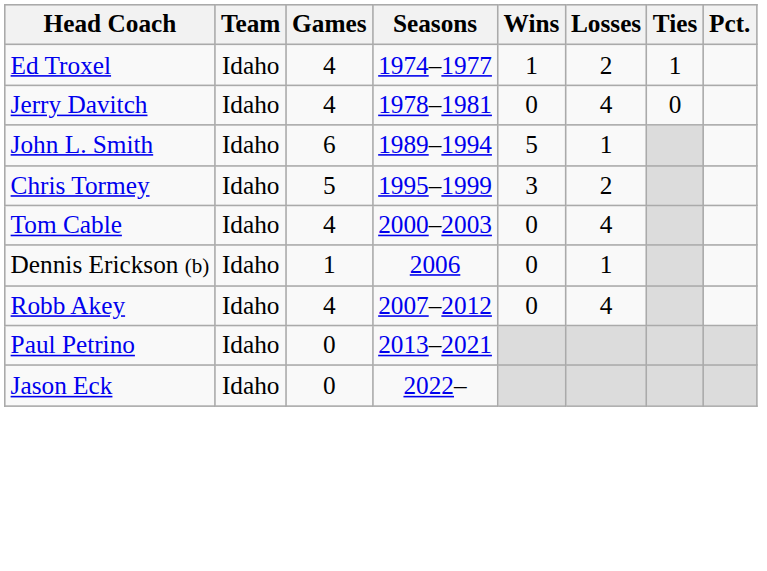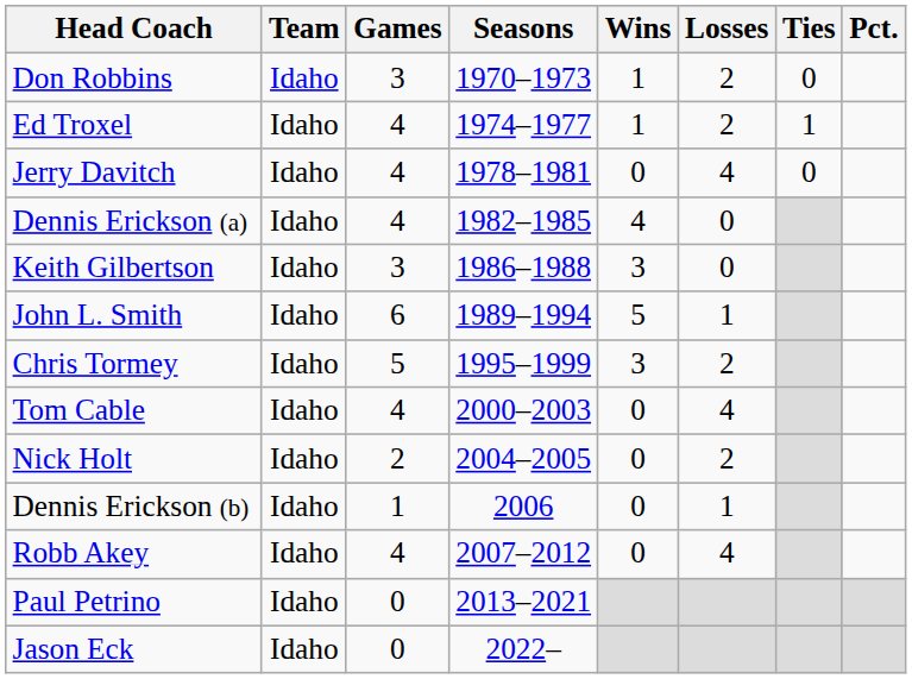 <table class="sortable wikitable" style="text-align:center">
 <tr>
 <th>Head Coach</th>
 <th>Team</th>
 <th>Games</th>
 <th>Seasons</th>
 <th>Wins</th>
 <th>Losses</th>
 <th>Ties</th>
 <th>Pct.</th>
+</tr>
+<tr>
+<td align=left><a href='#'>Don Robbins</a></td>
+<td><a href='#'>Idaho</a></td>
+<td>3</td>
+<td><a href='#'>1970</a>–<a href='#'>1973</a></td>
+<td>1</td>
+<td>2</td>
+<td>0</td>
+<td></td>
 </tr>
 <tr>
 <td align=left><a href='#'>Ed Troxel</a></td>
 <td>Idaho</td>
 <td>4</td>
 <td><a href='#'>1974</a>–<a href='#'>1977</a></td>
 <td>1</td>
 <td>2</td>
 <td>1</td>
 <td></td>
 </tr>
 <tr>
 <td align=left><a href='#'>Jerry Davitch</a></td>
 <td>Idaho</td>
 <td>4</td>
 <td><a href='#'>1978</a>–<a href='#'>1981</a></td>
 <td>0</td>
 <td>4</td>
 <td>0</td>
 <td></td>
+</tr>
+<tr>
+<td align=left><a href='#'>Dennis Erickson</a> <small>(a)</small> </td>
+<td>Idaho</td>
+<td>4</td>
+<td><a href='#'>1982</a>–<a href='#'>1985</a></td>
+<td>4</td>
+<td>0</td>
+<td style="background:#DCDCDC;"> </td>
+<td> </td>
+</tr>
+<tr>
+<td align=left><a href='#'>Keith Gilbertson</a></td>
+<td>Idaho</td>
+<td>3</td>
+<td><a href='#'>1986</a>–<a href='#'>1988</a></td>
+<td>3</td>
+<td>0</td>
+<td style="background:#DCDCDC;"> </td>
+<td> </td>
 </tr>
 <tr>
 <td align=left><a href='#'>John L. Smith</a></td>
 <td>Idaho</td>
 <td>6</td>
 <td><a href='#'>1989</a>–<a href='#'>1994</a></td>
 <td>5</td>
 <td>1</td>
 <td style="background:#DCDCDC;"> </td>
 <td></td>
 </tr>
 <tr>
 <td align=left><a href='#'>Chris Tormey</a></td>
 <td>Idaho</td>
 <td>5</td>
 <td><a href='#'>1995</a>–<a href='#'>1999</a></td>
 <td>3</td>
 <td>2</td>
 <td style="background:#DCDCDC;"> </td>
 <td></td>
 </tr>
 <tr>
 <td align=left><a href='#'>Tom Cable</a></td>
 <td>Idaho</td>
 <td>4</td>
 <td><a href='#'>2000</a>–<a href='#'>2003</a></td>
 <td>0</td>
 <td>4</td>
+<td style="background:#DCDCDC;"> </td>
+<td></td>
+</tr>
+<tr>
+<td align=left><a href='#'>Nick Holt</a></td>
+<td>Idaho</td>
+<td>2</td>
+<td><a href='#'>2004</a>–<a href='#'>2005</a></td>
+<td>0</td>
+<td>2</td>
 <td style="background:#DCDCDC;"> </td>
 <td></td>
 </tr>
 <tr>
 <td align=left>Dennis Erickson <small>(b)</small></td>
 <td>Idaho</td>
 <td>1</td>
 <td><a href='#'>2006</a></td>
 <td>0</td>
 <td>1</td>
 <td style="background:#DCDCDC;"> </td>
 <td></td>
 </tr>
 <tr>
 <td align=left><a href='#'>Robb Akey</a></td>
 <td>Idaho</td>
 <td>4</td>
 <td><a href='#'>2007</a>–<a href='#'>2012</a></td>
 <td>0</td>
 <td>4</td>
 <td style="background:#DCDCDC;"> </td>
 <td></td>
 </tr>
 <tr>
 <td align=left><a href='#'>Paul Petrino</a></td>
 <td>Idaho</td>
 <td>0</td>
 <td><a href='#'>2013</a>–<a href='#'>2021</a></td>
 <td style="background:#DCDCDC;"> </td>
 <td style="background:#DCDCDC;"> </td>
 <td style="background:#DCDCDC;"> </td>
 <td style="background:#DCDCDC;"> </td>
 </tr>
 <tr>
 <td align=left><a href='#'>Jason Eck</a></td>
 <td>Idaho</td>
 <td>0</td>
 <td><a href='#'>2022</a>–</td>
 <td style="background:#DCDCDC;"> </td>
 <td style="background:#DCDCDC;"> </td>
 <td style="background:#DCDCDC;"> </td>
 <td style="background:#DCDCDC;"> </td>
 </tr>
 </table>
